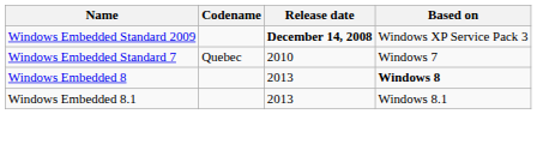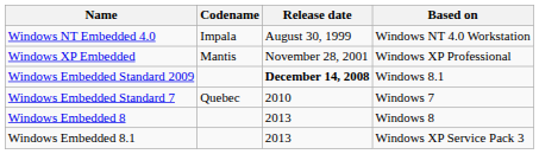 <table class="wikitable sortable">
 <tr>
 <th>Name</th>
 <th>Codename</th>
 <th>Release date</th>
 <th>Based on</th>
 </tr>
 <tr>
+<td><a href='#'>Windows NT Embedded 4.0</a></td>
+<td>Impala</td>
+<td>August 30, 1999</td>
+<td>Windows NT 4.0 Workstation</td>
+</tr>
+<tr>
+<td><a href='#'>Windows XP Embedded</a></td>
+<td>Mantis</td>
+<td>November 28, 2001</td>
+<td>Windows XP Professional</td>
+</tr>
+<tr>
 <td><a href='#'>Windows Embedded Standard 2009</a></td>
 <td></td>
 <td><strong>December 14, 2008</strong></td>
-<td>Windows XP Service Pack 3</td>
+<td>Windows 8.1</td>
 </tr>
 <tr>
 <td><a href='#'>Windows Embedded Standard 7</a></td>
 <td>Quebec</td>
 <td>2010</td>
 <td>Windows 7</td>
 </tr>
 <tr>
 <td><a href='#'>Windows Embedded 8</a></td>
 <td></td>
 <td>2013</td>
-<td><strong>Windows 8</strong></td>
+<td>Windows 8</td>
 </tr>
 <tr>
 <td>Windows Embedded 8.1</td>
 <td></td>
 <td>2013</td>
-<td>Windows 8.1</td>
+<td>Windows XP Service Pack 3</td>
 </tr>
 </table>
